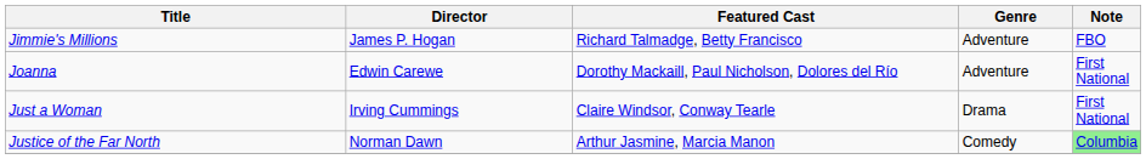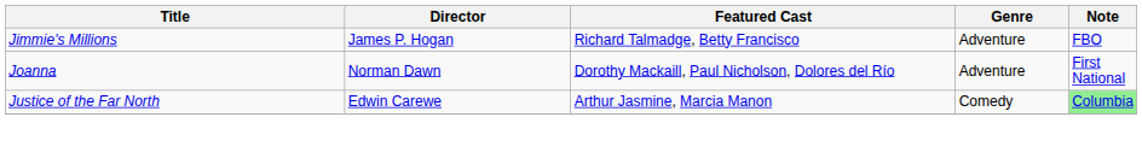 <table class="wikitable">
 <tr>
 <th style="width:30%;">Title</th>
 <th style="width:20%;">Director</th>
 <th style="width:34%;">Featured Cast</th>
 <th style="width:10%;">Genre</th>
 <th style="width:10%;">Note</th>
 </tr>
 <tr>
 <td><em><a href='#'>Jimmie's Millions</a></em></td>
 <td><a href='#'>James P. Hogan</a></td>
 <td><a href='#'>Richard Talmadge</a>, <a href='#'>Betty Francisco</a></td>
 <td>Adventure</td>
 <td><a href='#'>FBO</a></td>
 </tr>
 <tr>
 <td><em><a href='#'>Joanna</a></em></td>
-<td><a href='#'>Edwin Carewe</a></td>
+<td><a href='#'>Norman Dawn</a></td>
 <td><a href='#'>Dorothy Mackaill</a>, <a href='#'>Paul Nicholson</a>, <a href='#'>Dolores del Río</a></td>
 <td>Adventure</td>
 <td><a href='#'>First National</a></td>
 </tr>
 <tr>
-<td><em><a href='#'>Just a Woman</a></em></td>
-<td><a href='#'>Irving Cummings</a></td>
-<td><a href='#'>Claire Windsor</a>, <a href='#'>Conway Tearle</a></td>
-<td>Drama</td>
-<td><a href='#'>First National</a></td>
-</tr>
-<tr>
 <td><em><a href='#'>Justice of the Far North</a></em></td>
-<td><a href='#'>Norman Dawn</a></td>
+<td><a href='#'>Edwin Carewe</a></td>
 <td><a href='#'>Arthur Jasmine</a>, <a href='#'>Marcia Manon</a></td>
 <td>Comedy</td>
 <td style="background: lightgreen;"><a href='#'>Columbia</a></td>
 </tr>
 <tr>
 </tr>
 </table>
